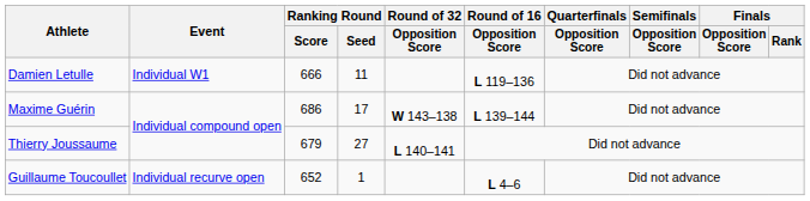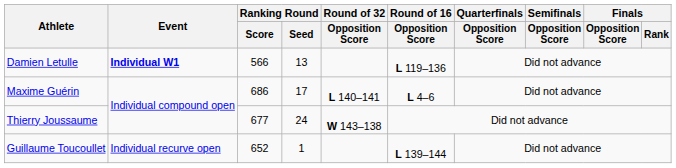 <table class="wikitable" style="text-align: center; font-size:90%">
 <tr>
 <th rowspan="2">Athlete</th>
 <th rowspan="2">Event</th>
 <th colspan="2">Ranking Round</th>
 <th>Round of 32</th>
 <th>Round of 16</th>
 <th>Quarterfinals</th>
 <th>Semifinals</th>
 <th colspan="2">Finals</th>
 </tr>
 <tr style="font-size:95%">
 <th>Score</th>
 <th>Seed</th>
 <th>Opposition<br>Score</th>
 <th>Opposition<br>Score</th>
 <th>Opposition<br>Score</th>
 <th>Opposition<br>Score</th>
 <th>Opposition<br>Score</th>
 <th>Rank</th>
 </tr>
 <tr>
 <td align=left><a href='#'>Damien Letulle</a></td>
-<td align=left><a href='#'>Individual W1</a></td>
-<td>666</td>
-<td>11</td>
+<td align=left><strong><a href='#'>Individual W1</a></strong></td>
+<td>566</td>
+<td>13</td>
 <td></td>
 <td><br><strong>L</strong> 119–136</td>
 <td colspan=4>Did not advance</td>
 </tr>
 <tr>
 <td align=left><a href='#'>Maxime Guérin</a></td>
 <td align=left rowspan=2><a href='#'>Individual compound open</a></td>
 <td>686</td>
 <td>17</td>
-<td><br><strong>W</strong> 143–138</td>
-<td><br><strong>L</strong> 139–144</td>
+<td><br><strong>L</strong> 140–141</td>
+<td><br><strong>L</strong> 4–6</td>
 <td colspan=4>Did not advance</td>
 </tr>
 <tr>
 <td align=left><a href='#'>Thierry Joussaume</a></td>
-<td>679</td>
-<td>27</td>
-<td><br><strong>L</strong> 140–141</td>
+<td>677</td>
+<td>24</td>
+<td><br><strong>W</strong> 143–138</td>
 <td colspan=5>Did not advance</td>
 </tr>
 <tr>
 <td align=left><a href='#'>Guillaume Toucoullet</a></td>
 <td align=left rowspan=2><a href='#'>Individual recurve open</a></td>
 <td>652</td>
 <td>1</td>
 <td></td>
-<td><br><strong>L</strong> 4–6</td>
+<td><br><strong>L</strong> 139–144</td>
 <td colspan=5>Did not advance</td>
 </tr>
 </table>
